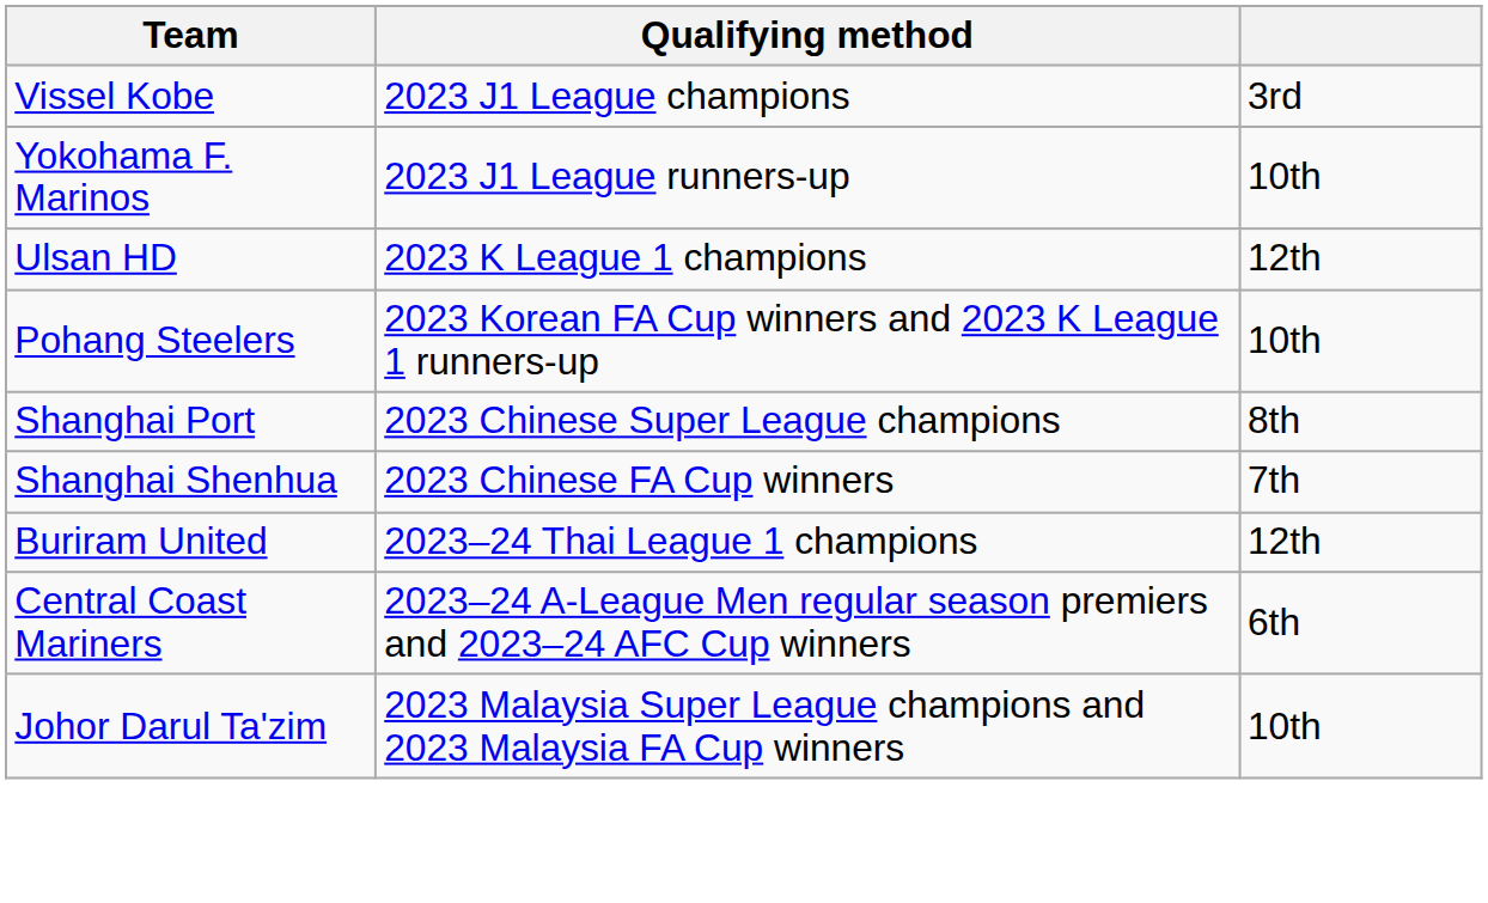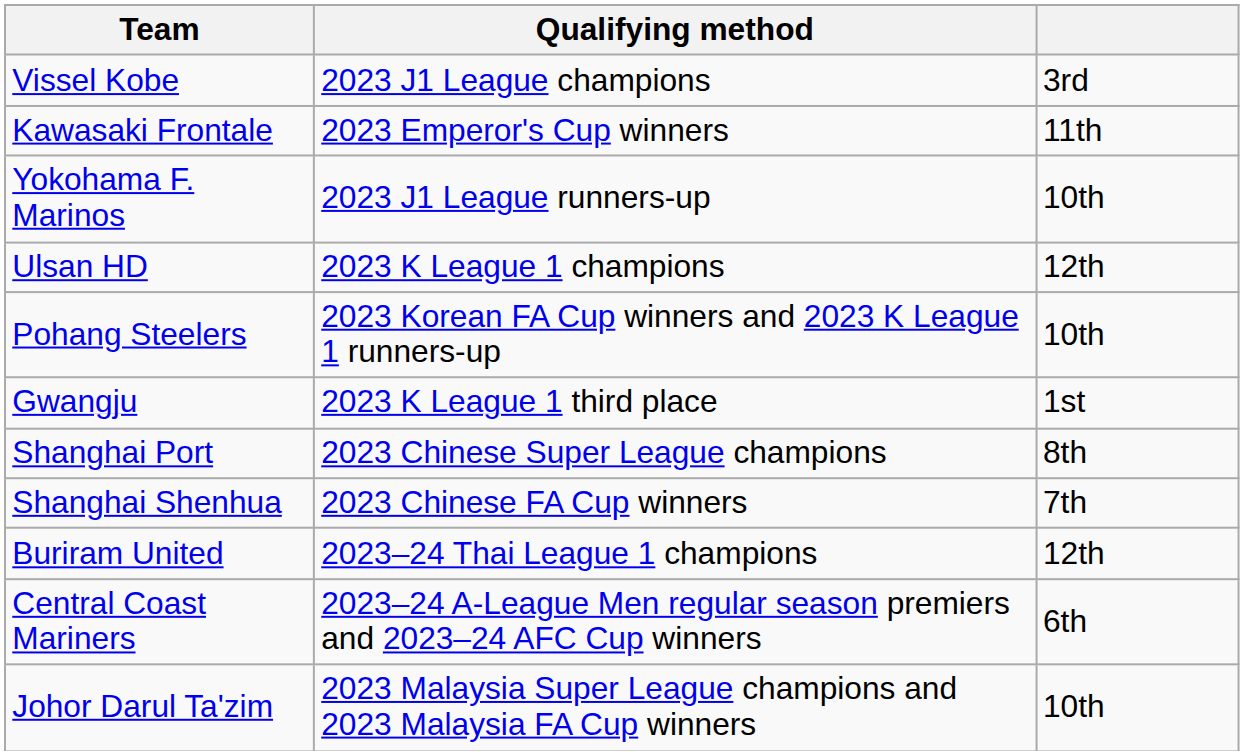 <table class="wikitable" style="table-layout:fixed;width:100%;">
 <tr>
 <th width=25%>Team</th>
 <th width=60%>Qualifying method</th>
 <th width=16%> </th>
 </tr>
 <tr>
 <td> <a href='#'>Vissel Kobe</a></td>
 <td><a href='#'>2023 J1 League</a> champions</td>
 <td>3rd </td>
+</tr>
+<tr>
+<td> <a href='#'>Kawasaki Frontale</a></td>
+<td><a href='#'>2023 Emperor's Cup</a> winners</td>
+<td>11th </td>
 </tr>
 <tr>
 <td> <a href='#'>Yokohama F. Marinos</a></td>
 <td><a href='#'>2023 J1 League</a> runners-up</td>
 <td>10th </td>
 </tr>
 <tr>
 <td> <a href='#'>Ulsan HD</a></td>
 <td><a href='#'>2023 K League 1</a> champions</td>
 <td>12th </td>
 </tr>
 <tr>
 <td> <a href='#'>Pohang Steelers</a></td>
 <td><a href='#'>2023 Korean FA Cup</a> winners and <a href='#'>2023 K League 1</a> runners-up</td>
 <td>10th </td>
+</tr>
+<tr>
+<td> <a href='#'>Gwangju</a></td>
+<td><a href='#'>2023 K League 1</a> third place</td>
+<td>1st</td>
 </tr>
 <tr>
 <td> <a href='#'>Shanghai Port</a></td>
 <td><a href='#'>2023 Chinese Super League</a> champions</td>
 <td>8th </td>
 </tr>
 <tr>
 <td> <a href='#'>Shanghai Shenhua</a></td>
 <td><a href='#'>2023 Chinese FA Cup</a> winners</td>
 <td>7th </td>
 </tr>
 <tr>
 <td> <a href='#'>Buriram United</a></td>
 <td><a href='#'>2023–24 Thai League 1</a> champions</td>
 <td>12th </td>
 </tr>
 <tr>
 <td> <a href='#'>Central Coast Mariners</a></td>
 <td><a href='#'>2023–24 A-League Men regular season</a> premiers and <a href='#'>2023–24 AFC Cup</a> winners</td>
 <td>6th </td>
 </tr>
 <tr>
 <td> <a href='#'>Johor Darul Ta'zim</a></td>
 <td><a href='#'>2023 Malaysia Super League</a> champions and <a href='#'>2023 Malaysia FA Cup</a> winners</td>
 <td>10th </td>
 </tr>
 </table>
